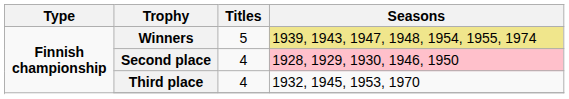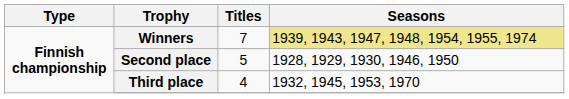 <table class="wikitable plainrowheaders" style="font-size:95%; text-align:center;">
 <tr>
 <th style="width: 1%;">Type</th>
 <th style="width: 5%;">Trophy</th>
 <th style="width: 1%;">Titles</th>
 <th style="width: 21%;">Seasons</th>
 </tr>
 <tr>
 <td scope="rowgroup" rowspan="4"><strong>Finnish championship</strong></td>
 <th scope="row">Winners</th>
-<td>5</td>
+<td>7</td>
 <td align="left" style="background: khaki;">1939, 1943, 1947, 1948, 1954, 1955, 1974</td>
 </tr>
 <tr>
 <th scope="row">Second place</th>
-<td>4</td>
-<td align="left" style="background: pink;">1928, 1929, 1930, 1946, 1950</td>
+<td>5</td>
+<td align="left">1928, 1929, 1930, 1946, 1950</td>
 </tr>
 <tr>
 <th scope="row">Third place</th>
 <td>4</td>
 <td align="left">1932, 1945, 1953, 1970</td>
 </tr>
 <tr>
 </tr>
 </table>
